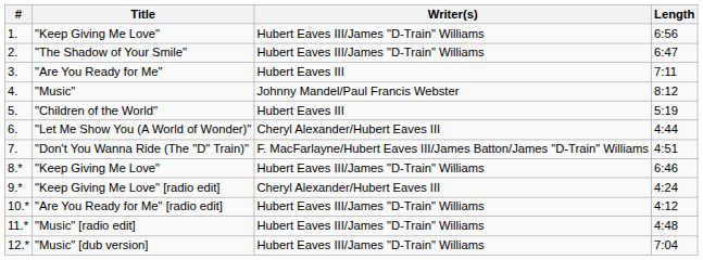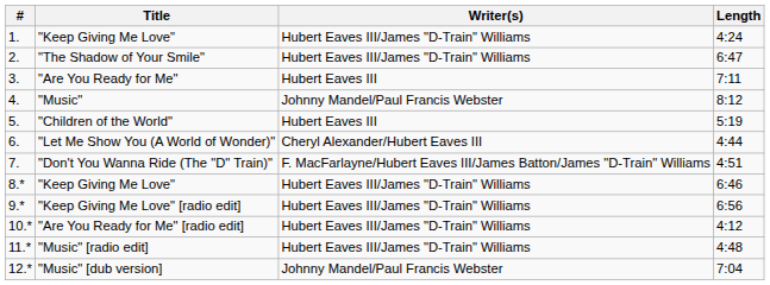 <table class="wikitable">
 <tr>
 <th>#</th>
 <th>Title</th>
 <th>Writer(s)</th>
 <th>Length</th>
 </tr>
 <tr>
 <td>1.</td>
 <td>"Keep Giving Me Love"</td>
 <td>Hubert Eaves III/James "D-Train" Williams</td>
-<td>6:56</td>
+<td>4:24</td>
 </tr>
 <tr>
 <td>2.</td>
 <td>"The Shadow of Your Smile"</td>
 <td>Hubert Eaves III/James "D-Train" Williams</td>
 <td>6:47</td>
 </tr>
 <tr>
 <td>3.</td>
 <td>"Are You Ready for Me"</td>
 <td>Hubert Eaves III</td>
 <td>7:11</td>
 </tr>
 <tr>
 <td>4.</td>
 <td>"Music"</td>
 <td>Johnny Mandel/Paul Francis Webster</td>
 <td>8:12</td>
 </tr>
 <tr>
 <td>5.</td>
 <td>"Children of the World"</td>
 <td>Hubert Eaves III</td>
 <td>5:19</td>
 </tr>
 <tr>
 <td>6.</td>
 <td>"Let Me Show You (A World of Wonder)"</td>
 <td>Cheryl Alexander/Hubert Eaves III</td>
 <td>4:44</td>
 </tr>
 <tr>
 <td>7.</td>
 <td>"Don't You Wanna Ride (The "D" Train)"</td>
 <td>F. MacFarlayne/Hubert Eaves III/James Batton/James "D-Train" Williams</td>
 <td>4:51</td>
 </tr>
 <tr>
 <td>8.*</td>
 <td>"Keep Giving Me Love"</td>
 <td>Hubert Eaves III/James "D-Train" Williams</td>
 <td>6:46</td>
 </tr>
 <tr>
 <td>9.*</td>
 <td>"Keep Giving Me Love" [radio edit]</td>
-<td>Cheryl Alexander/Hubert Eaves III</td>
-<td>4:24</td>
+<td>Hubert Eaves III/James "D-Train" Williams</td>
+<td>6:56</td>
 </tr>
 <tr>
 <td>10.*</td>
 <td>"Are You Ready for Me" [radio edit]</td>
 <td>Hubert Eaves III/James "D-Train" Williams</td>
 <td>4:12</td>
 </tr>
 <tr>
 <td>11.*</td>
 <td>"Music" [radio edit]</td>
 <td>Hubert Eaves III/James "D-Train" Williams</td>
 <td>4:48</td>
 </tr>
 <tr>
 <td>12.*</td>
 <td>"Music" [dub version]</td>
-<td>Hubert Eaves III/James "D-Train" Williams</td>
+<td>Johnny Mandel/Paul Francis Webster</td>
 <td>7:04</td>
 </tr>
 </table>
